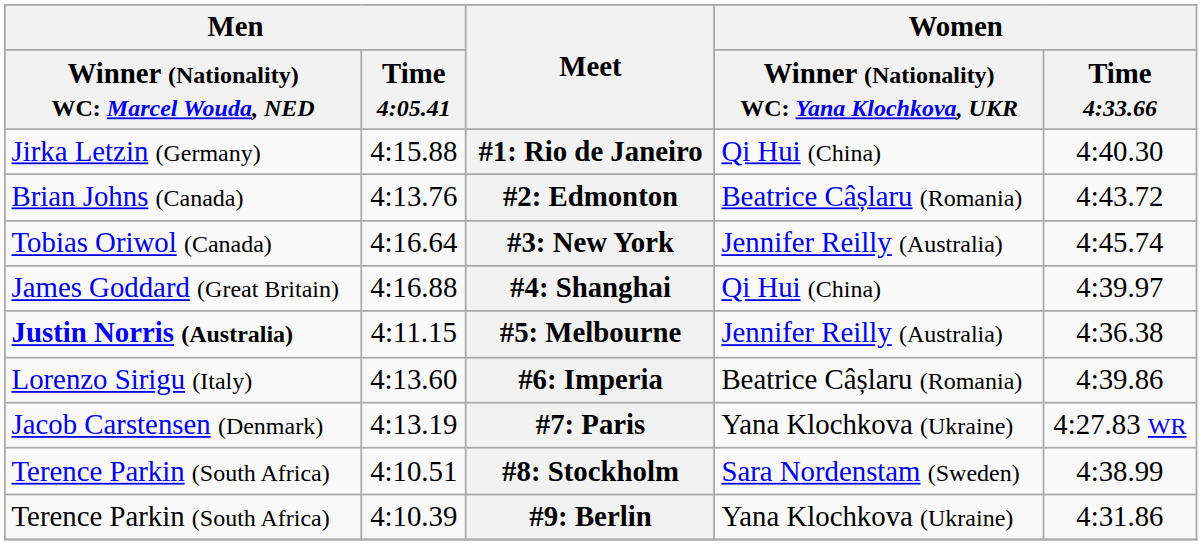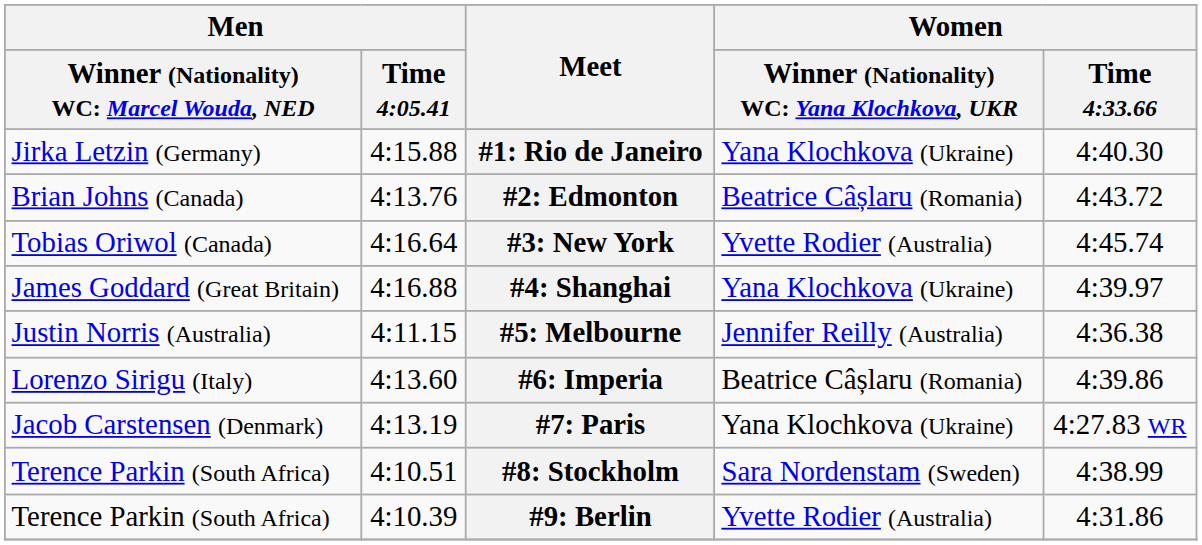 <table class=wikitable width="75%">
 <tr>
 <th colspan="2">Men</th>
 <th rowspan="2">Meet</th>
 <th colspan="2">Women</th>
 </tr>
 <tr>
 <th>Winner <small>(Nationality) <br> WC: <em><a href='#'>Marcel Wouda</a>, NED</em></small></th>
 <th>Time <small><br> <em>4:05.41</em> </small></th>
 <th>Winner <small>(Nationality) <br> WC: <em><a href='#'>Yana Klochkova</a>, UKR</em> </small></th>
 <th>Time <small><br> <em>4:33.66</em> </small></th>
 </tr>
 <tr>
 <td> <a href='#'>Jirka Letzin</a> <small>(Germany)</small></td>
 <td align=center>4:15.88</td>
 <th>#1: Rio de Janeiro</th>
-<td> <a href='#'>Qi Hui</a> <small>(China)</small></td>
+<td> <a href='#'>Yana Klochkova</a> <small>(Ukraine)</small></td>
 <td align=center>4:40.30</td>
 </tr>
 <tr>
 <td> <a href='#'>Brian Johns</a> <small>(Canada)</small></td>
 <td align=center>4:13.76</td>
 <th>#2: Edmonton</th>
 <td> <a href='#'>Beatrice Câșlaru</a> <small>(Romania)</small></td>
 <td align=center>4:43.72</td>
 </tr>
 <tr>
 <td> <a href='#'>Tobias Oriwol</a> <small>(Canada)</small></td>
 <td align=center>4:16.64</td>
 <th>#3: New York</th>
-<td> <a href='#'>Jennifer Reilly</a> <small>(Australia)</small></td>
+<td> <a href='#'>Yvette Rodier</a> <small>(Australia)</small></td>
 <td align=center>4:45.74</td>
 </tr>
 <tr>
 <td> <a href='#'>James Goddard</a> <small>(Great Britain)</small></td>
 <td align=center>4:16.88</td>
 <th>#4: Shanghai</th>
-<td> <a href='#'>Qi Hui</a> <small>(China)</small></td>
+<td> <a href='#'>Yana Klochkova</a> <small>(Ukraine)</small></td>
 <td align=center>4:39.97</td>
 </tr>
 <tr>
-<td><strong> <a href='#'>Justin Norris</a> <small>(Australia)</small></strong></td>
+<td> <a href='#'>Justin Norris</a> <small>(Australia)</small></td>
 <td align=center>4:11.15</td>
 <th>#5: Melbourne</th>
 <td> <a href='#'>Jennifer Reilly</a> <small>(Australia)</small></td>
 <td align=center>4:36.38</td>
 </tr>
 <tr>
 <td> <a href='#'>Lorenzo Sirigu</a> <small>(Italy)</small></td>
 <td align=center>4:13.60</td>
 <th>#6: Imperia</th>
 <td> Beatrice Câșlaru <small>(Romania)</small></td>
 <td align=center>4:39.86</td>
 </tr>
 <tr>
 <td> <a href='#'>Jacob Carstensen</a> <small>(Denmark)</small></td>
 <td align=center>4:13.19</td>
 <th>#7: Paris</th>
 <td> Yana Klochkova <small>(Ukraine)</small></td>
 <td align=center>4:27.83 <small><a href='#'>WR</a></small></td>
 </tr>
 <tr>
 <td> <a href='#'>Terence Parkin</a> <small>(South Africa)</small></td>
 <td align=center>4:10.51</td>
 <th>#8: Stockholm</th>
 <td> <a href='#'>Sara Nordenstam</a> <small>(Sweden)</small></td>
 <td align=center>4:38.99</td>
 </tr>
 <tr>
 <td> Terence Parkin <small>(South Africa)</small></td>
 <td align=center>4:10.39</td>
 <th>#9: Berlin</th>
-<td> Yana Klochkova <small>(Ukraine)</small></td>
+<td> <a href='#'>Yvette Rodier</a> <small>(Australia)</small></td>
 <td align=center>4:31.86</td>
 </tr>
 <tr>
 </tr>
 </table>
